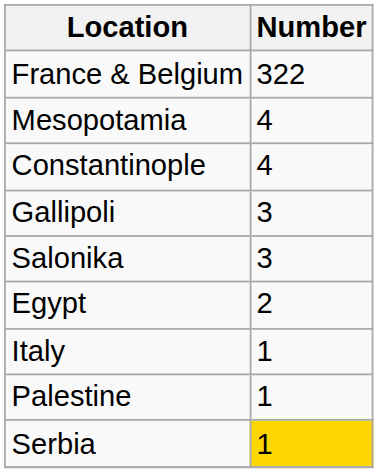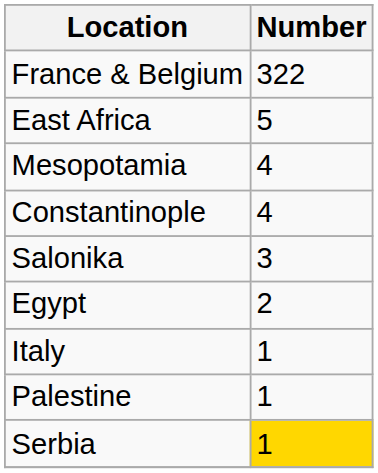 <table class="wikitable">
 <tr>
 <th>Location</th>
 <th>Number</th>
 </tr>
 <tr>
 <td>France & Belgium</td>
 <td>322</td>
 </tr>
 <tr>
+<td>East Africa</td>
+<td>5</td>
+</tr>
+<tr>
 <td>Mesopotamia</td>
 <td>4</td>
 </tr>
 <tr>
 <td>Constantinople</td>
 <td>4</td>
-</tr>
-<tr>
-<td>Gallipoli</td>
-<td>3</td>
 </tr>
 <tr>
 <td>Salonika</td>
 <td>3</td>
 </tr>
 <tr>
 <td>Egypt</td>
 <td>2</td>
 </tr>
 <tr>
 <td>Italy</td>
 <td>1</td>
 </tr>
 <tr>
 <td>Palestine</td>
 <td>1</td>
 </tr>
 <tr>
 <td>Serbia</td>
 <td style="background: gold;">1</td>
 </tr>
 <tr>
 </tr>
 </table>
